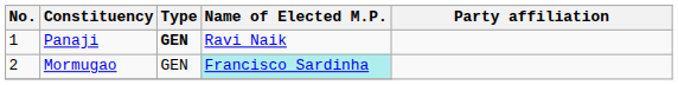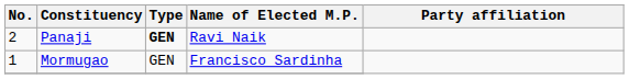 <table class="wikitable" style="font-size:95%;">
 <tr>
 <th>No.</th>
 <th>Constituency</th>
 <th>Type</th>
 <th>Name of Elected M.P.</th>
 <th colspan="2" style="width:18em">Party affiliation</th>
 </tr>
 <tr>
-<td>1</td>
+<td>2</td>
 <td><a href='#'>Panaji</a></td>
 <td><strong>GEN</strong></td>
 <td><a href='#'>Ravi Naik</a></td>
 <td></td>
 </tr>
 <tr>
-<td>2</td>
+<td>1</td>
 <td><a href='#'>Mormugao</a></td>
 <td>GEN</td>
-<td style="background: paleturquoise;"><a href='#'>Francisco Sardinha</a></td>
+<td><a href='#'>Francisco Sardinha</a></td>
 </tr>
 <tr>
 </tr>
 </table>
